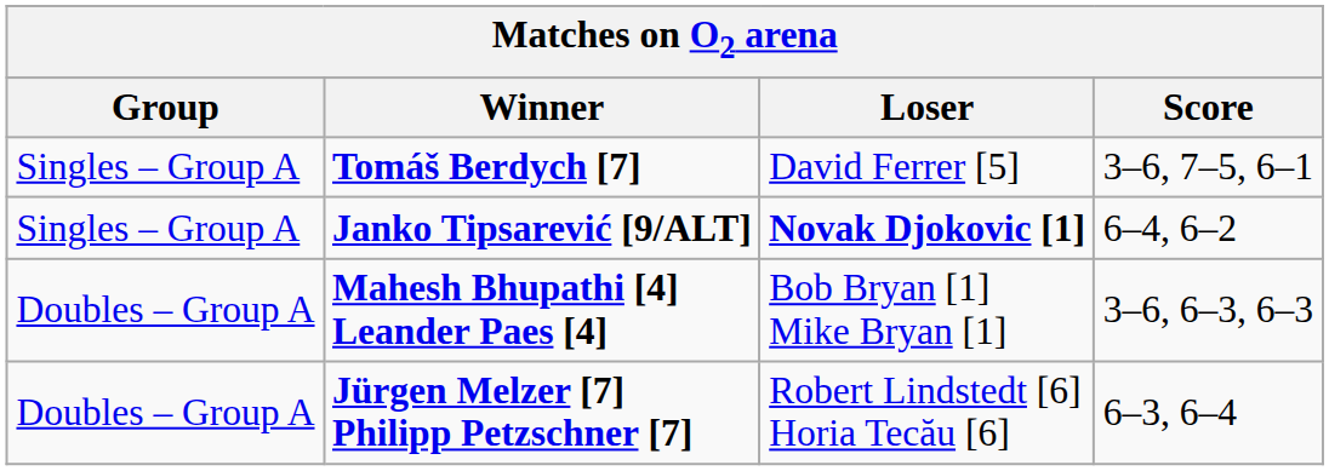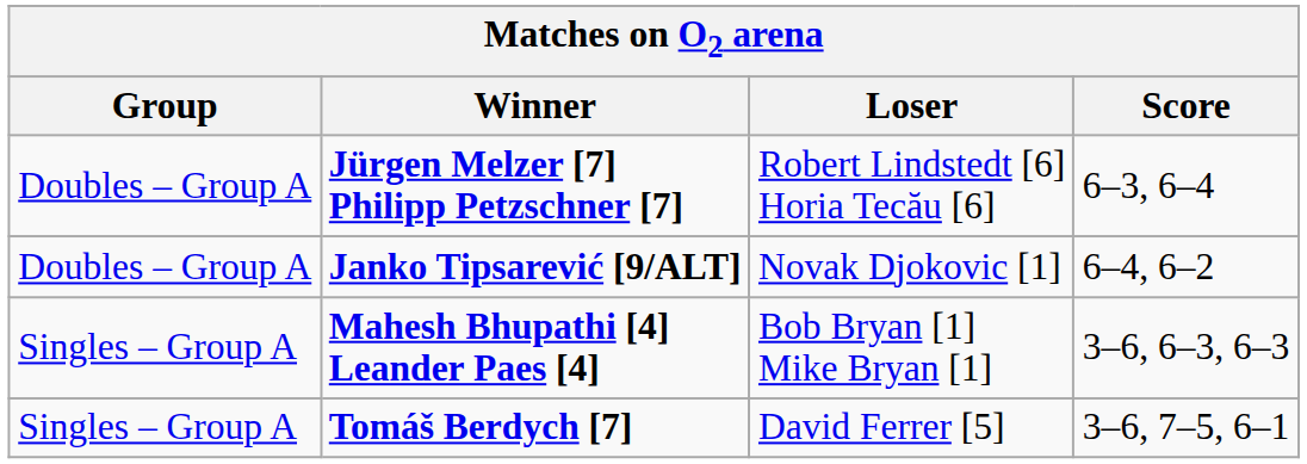 <table class="wikitable collapsible uncollapsed" border=1 style="margin:1em auto;">
 <tr>
 <th colspan=4><strong>Matches on <a href='#'>O<sub>2</sub> arena</a></strong></th>
 </tr>
 <tr>
 <th>Group</th>
 <th>Winner</th>
 <th>Loser</th>
 <th>Score</th>
 </tr>
 <tr>
+<td><a href='#'>Doubles – Group A</a></td>
+<td><strong> <a href='#'>Jürgen Melzer</a> [7] <br>  <a href='#'>Philipp Petzschner</a> [7]</strong></td>
+<td> <a href='#'>Robert Lindstedt</a> [6] <br>  <a href='#'>Horia Tecău</a> [6]</td>
+<td>6–3, 6–4</td>
+</tr>
+<tr>
+<td><a href='#'>Doubles – Group A</a></td>
+<td><strong> <a href='#'>Janko Tipsarević</a> [9/ALT]</strong></td>
+<td> <a href='#'>Novak Djokovic</a> [1]</td>
+<td>6–4, 6–2</td>
+</tr>
+<tr>
+<td><a href='#'>Singles – Group A</a></td>
+<td><strong> <a href='#'>Mahesh Bhupathi</a> [4] <br>  <a href='#'>Leander Paes</a> [4]</strong></td>
+<td> <a href='#'>Bob Bryan</a> [1] <br>  <a href='#'>Mike Bryan</a> [1]</td>
+<td>3–6, 6–3, 6–3</td>
+</tr>
+<tr>
 <td><a href='#'>Singles – Group A</a></td>
 <td><strong> <a href='#'>Tomáš Berdych</a> [7]</strong></td>
 <td> <a href='#'>David Ferrer</a> [5]</td>
 <td>3–6, 7–5, 6–1</td>
 </tr>
-<tr>
-<td><a href='#'>Singles – Group A</a></td>
-<td><strong> <a href='#'>Janko Tipsarević</a> [9/ALT]</strong></td>
-<td><strong> <a href='#'>Novak Djokovic</a> [1]</strong></td>
-<td>6–4, 6–2</td>
-</tr>
-<tr>
-<td><a href='#'>Doubles – Group A</a></td>
-<td><strong> <a href='#'>Mahesh Bhupathi</a> [4] <br>  <a href='#'>Leander Paes</a> [4]</strong></td>
-<td> <a href='#'>Bob Bryan</a> [1] <br>  <a href='#'>Mike Bryan</a> [1]</td>
-<td>3–6, 6–3, 6–3</td>
-</tr>
-<tr>
-<td><a href='#'>Doubles – Group A</a></td>
-<td><strong> <a href='#'>Jürgen Melzer</a> [7] <br>  <a href='#'>Philipp Petzschner</a> [7]</strong></td>
-<td> <a href='#'>Robert Lindstedt</a> [6] <br>  <a href='#'>Horia Tecău</a> [6]</td>
-<td>6–3, 6–4</td>
-</tr>
 </table>
